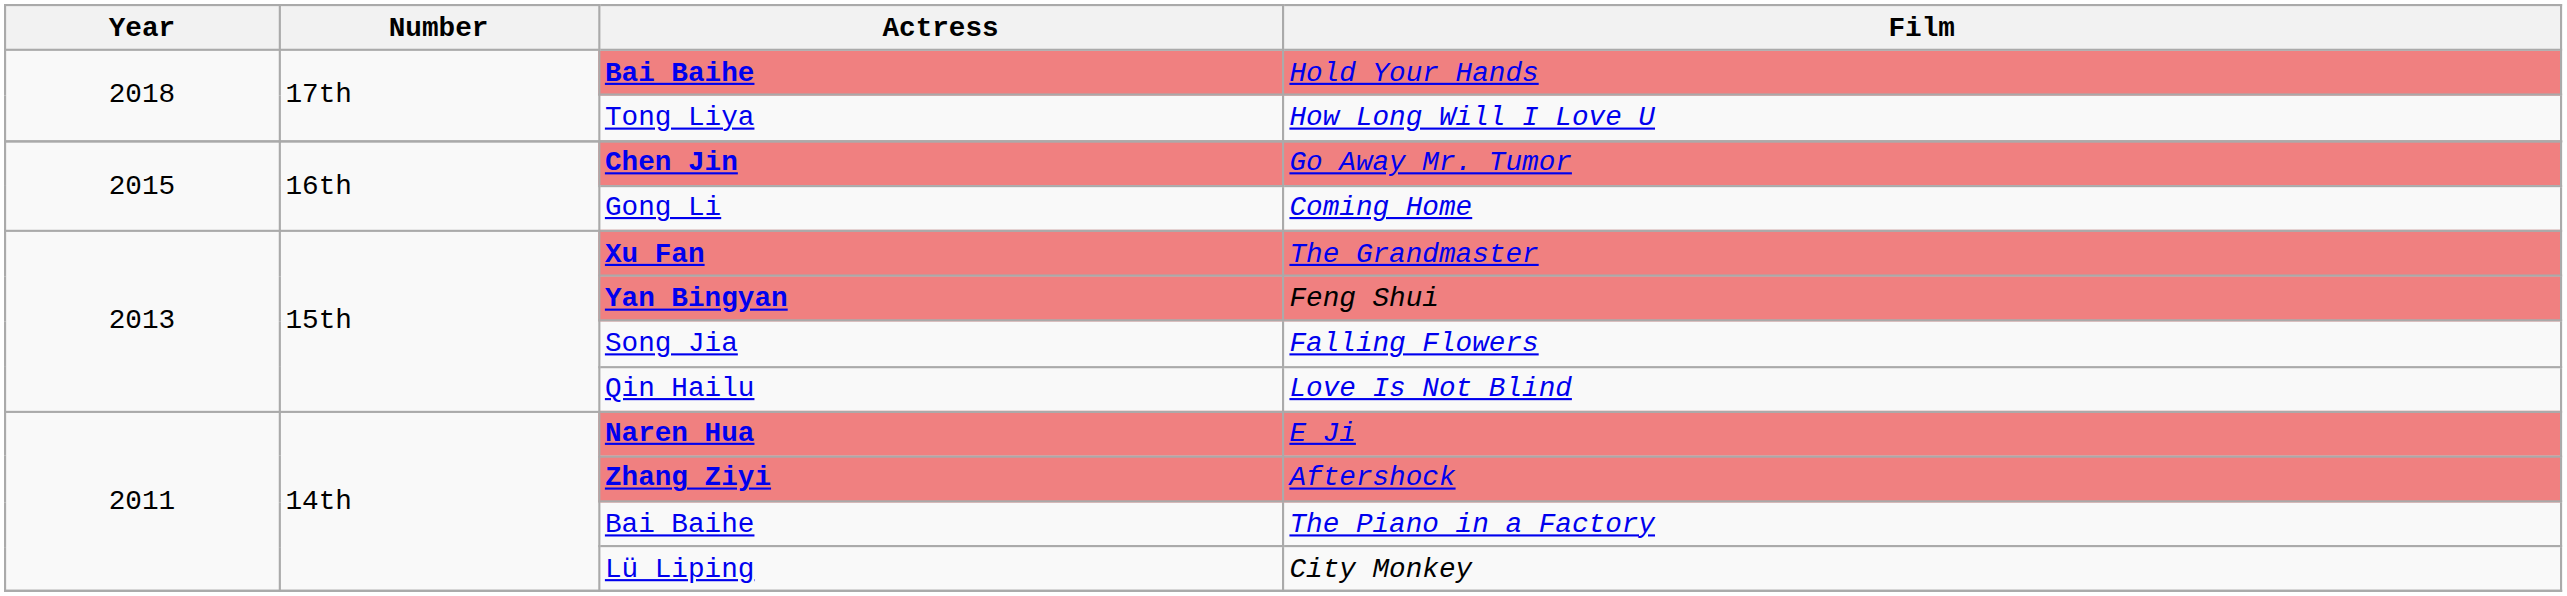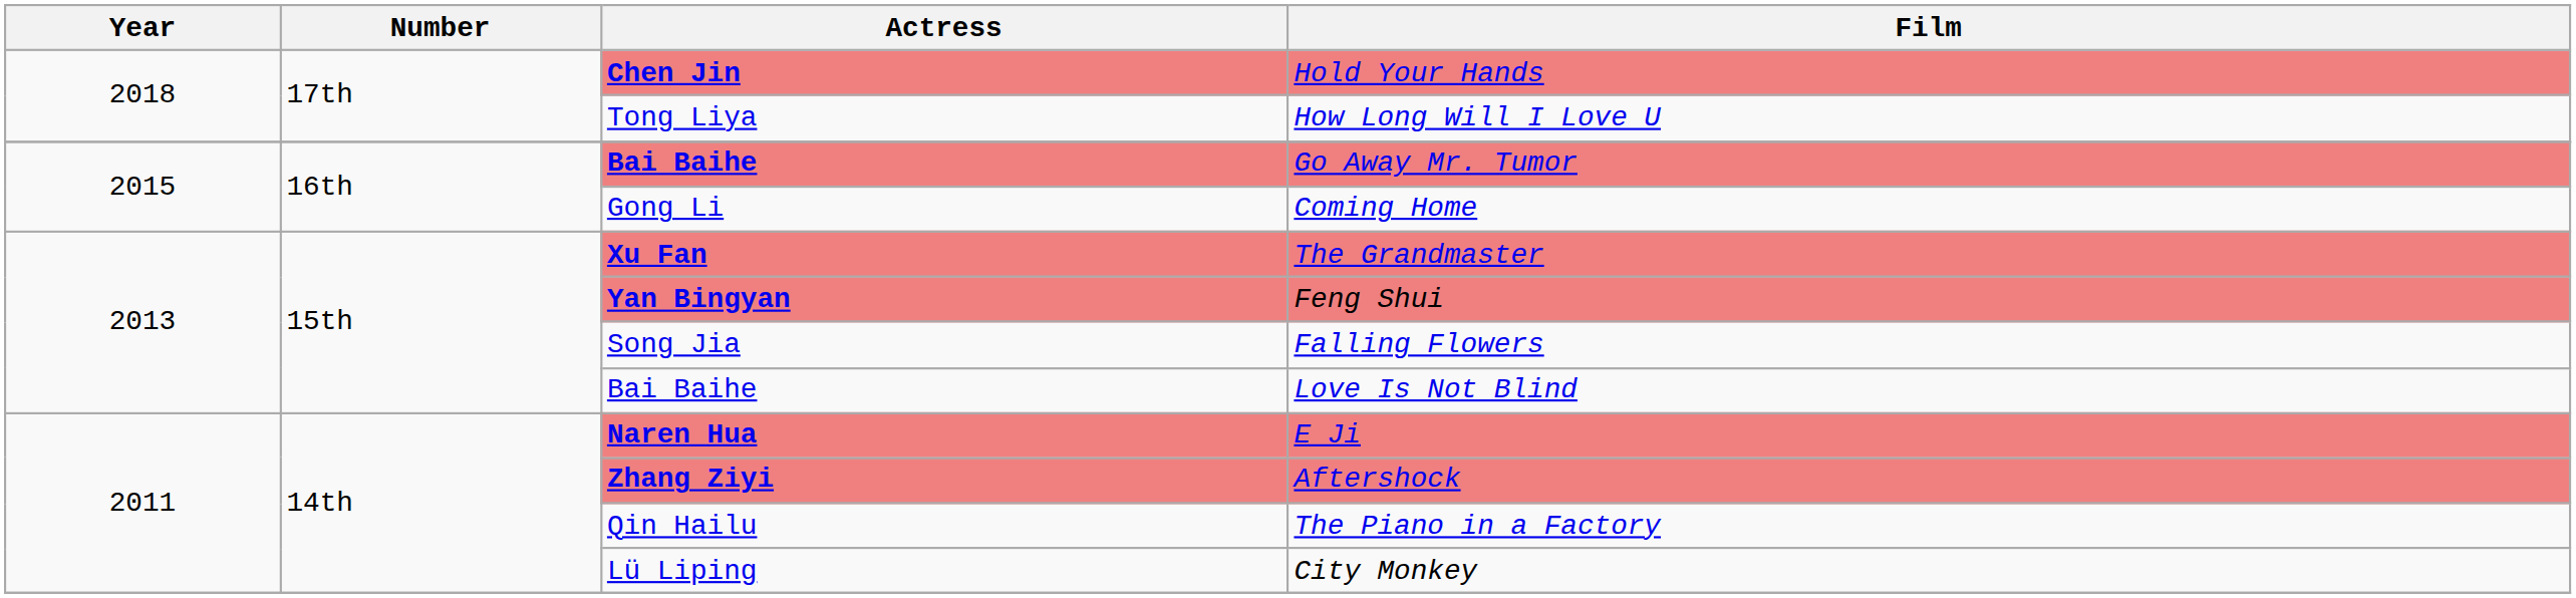 <table class="wikitable" width="95%" align="center">
 <tr>
 <th width="6%">Year</th>
 <th width="7%">Number</th>
 <th width="15%">Actress</th>
 <th width="28%">Film</th>
 </tr>
 <tr>
 <td rowspan="2" style="text-align:center;">2018</td>
 <td rowspan="2">17th</td>
-<td style="background:#F08080;"><strong><a href='#'>Bai Baihe</a></strong></td>
+<td style="background:#F08080;"><strong><a href='#'>Chen Jin</a></strong></td>
 <td style="background:#F08080;"><em><a href='#'>Hold Your Hands</a></em></td>
 </tr>
 <tr>
 <td><a href='#'>Tong Liya</a></td>
 <td><em><a href='#'>How Long Will I Love U</a></em></td>
 </tr>
 <tr>
 </tr>
 <tr>
 <td rowspan="2" style="text-align:center;">2015</td>
 <td rowspan="2">16th</td>
-<td style="background:#F08080;"><strong><a href='#'>Chen Jin</a></strong></td>
+<td style="background:#F08080;"><strong><a href='#'>Bai Baihe</a></strong></td>
 <td style="background:#F08080;"><em><a href='#'>Go Away Mr. Tumor</a></em></td>
 </tr>
 <tr>
 <td><a href='#'>Gong Li</a></td>
 <td><em><a href='#'>Coming Home</a></em></td>
 </tr>
 <tr>
 <td rowspan="4" style="text-align:center;">2013</td>
 <td rowspan="4">15th</td>
 <td style="background:#F08080;"><strong><a href='#'>Xu Fan</a></strong></td>
 <td style="background:#F08080;"><em><a href='#'>The Grandmaster</a></em></td>
 </tr>
 <tr>
 <td style="background:#F08080;"><strong><a href='#'>Yan Bingyan</a></strong></td>
 <td style="background:#F08080;"><em>Feng Shui</em></td>
 </tr>
 <tr>
 <td><a href='#'>Song Jia</a></td>
 <td><em><a href='#'>Falling Flowers</a></em></td>
 </tr>
 <tr>
-<td><a href='#'>Qin Hailu</a></td>
+<td><a href='#'>Bai Baihe</a></td>
 <td><em><a href='#'>Love Is Not Blind</a></em></td>
 </tr>
 <tr>
 <td rowspan="4" style="text-align:center;">2011</td>
 <td rowspan="4">14th</td>
 <td style="background:#F08080;"><strong><a href='#'>Naren Hua</a></strong></td>
 <td style="background:#F08080;"><em><a href='#'>E Ji</a></em></td>
 </tr>
 <tr>
 <td style="background:#F08080;"><strong><a href='#'>Zhang Ziyi</a></strong></td>
 <td style="background:#F08080;"><em><a href='#'>Aftershock</a></em></td>
 </tr>
 <tr>
-<td><a href='#'>Bai Baihe</a></td>
+<td><a href='#'>Qin Hailu</a></td>
 <td><em><a href='#'>The Piano in a Factory</a></em></td>
 </tr>
 <tr>
 <td><a href='#'>Lü Liping</a></td>
 <td><em>City Monkey</em></td>
 </tr>
 <tr>
 </tr>
 </table>
